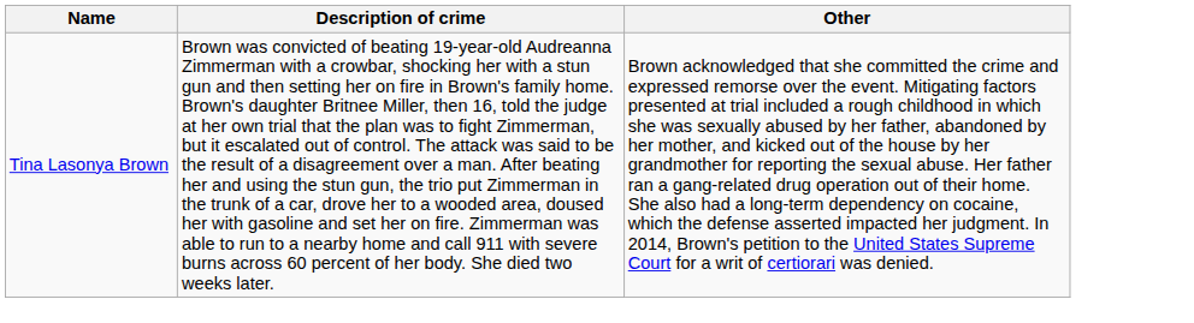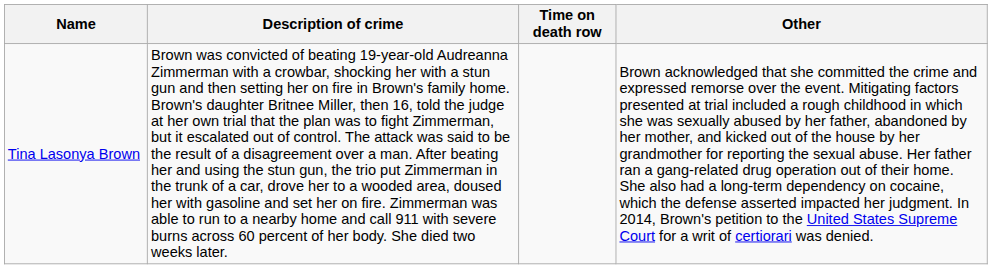 <table class="wikitable sortable">
 <tr>
 <th style="width:150px;"><strong>Name</strong></th>
 <th style="width:400px;"><strong>Description of crime</strong></th>
+<th style="width:100px;"><strong>Time on death row</strong></th>
 <th style="width:400px;"><strong>Other</strong></th>
 </tr>
 <tr>
 <td><a href='#'>Tina Lasonya Brown</a></td>
 <td>Brown was convicted of beating 19-year-old Audreanna Zimmerman with a crowbar, shocking her with a stun gun and then setting her on fire in Brown's family home. Brown's daughter Britnee Miller, then 16, told the judge at her own trial that the plan was to fight Zimmerman, but it escalated out of control. The attack was said to be the result of a disagreement over a man. After beating her and using the stun gun, the trio put Zimmerman in the trunk of a car, drove her to a wooded area, doused her with gasoline and set her on fire. Zimmerman was able to run to a nearby home and call 911 with severe burns across 60 percent of her body. She died two weeks later.</td>
+<td></td>
 <td>Brown acknowledged that she committed the crime and expressed remorse over the event. Mitigating factors presented at trial included a rough childhood in which she was sexually abused by her father, abandoned by her mother, and kicked out of the house by her grandmother for reporting the sexual abuse. Her father ran a gang-related drug operation out of their home. She also had a long-term dependency on cocaine, which the defense asserted impacted her judgment. In 2014, Brown's petition to the <a href='#'>United States Supreme Court</a> for a writ of <a href='#'>certiorari</a> was denied.</td>
 </tr>
 </table>
